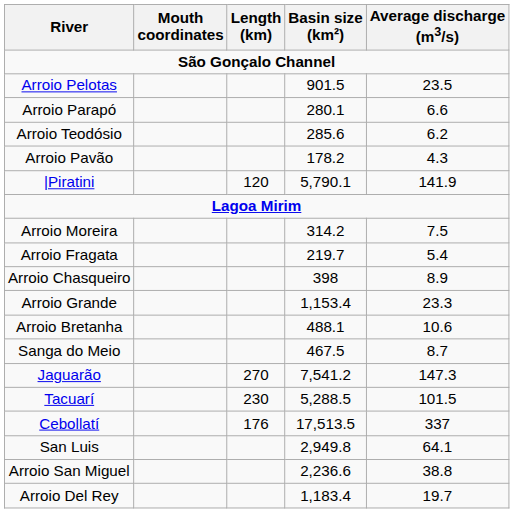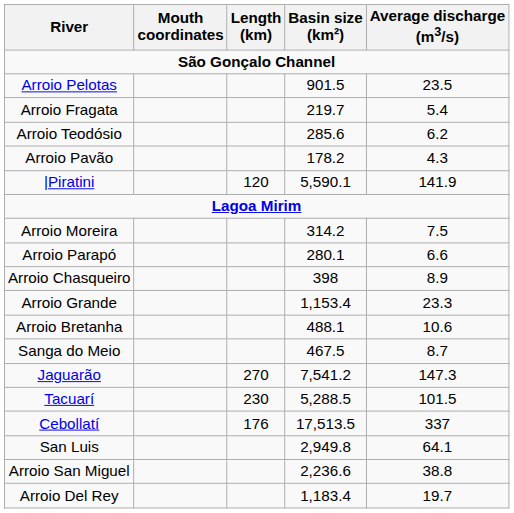 <table class="wikitable" style="text-align:center;">
 <tr>
 <th>River</th>
 <th>Mouth<br>coordinates</th>
 <th>Length<br>(km)</th>
 <th>Basin size<br>(km²)</th>
 <th>Average discharge<br>(m<sup>3</sup>/s)</th>
 </tr>
 <tr>
 <td colspan="5"><strong>São Gonçalo Channel</strong></td>
 </tr>
 <tr>
 <td><a href='#'>Arroio Pelotas</a></td>
 <td></td>
 <td></td>
 <td>901.5</td>
 <td>23.5</td>
 </tr>
 <tr>
-<td>Arroio Parapó</td>
+<td>Arroio Fragata</td>
 <td></td>
 <td></td>
-<td>280.1</td>
-<td>6.6</td>
+<td>219.7</td>
+<td>5.4</td>
 </tr>
 <tr>
 <td>Arroio Teodósio</td>
 <td></td>
 <td></td>
 <td>285.6</td>
 <td>6.2</td>
 </tr>
 <tr>
 <td>Arroio Pavão</td>
 <td></td>
 <td></td>
 <td>178.2</td>
 <td>4.3</td>
 </tr>
 <tr>
 <td><a href='#'>|Piratini</a></td>
 <td></td>
 <td>120</td>
-<td>5,790.1</td>
+<td>5,590.1</td>
 <td>141.9</td>
 </tr>
 <tr>
 <td colspan="5"><strong><a href='#'>Lagoa Mirim</a></strong></td>
 </tr>
 <tr>
 <td>Arroio Moreira</td>
 <td></td>
 <td></td>
 <td>314.2</td>
 <td>7.5</td>
 </tr>
 <tr>
-<td>Arroio Fragata</td>
+<td>Arroio Parapó</td>
 <td></td>
 <td></td>
-<td>219.7</td>
-<td>5.4</td>
+<td>280.1</td>
+<td>6.6</td>
 </tr>
 <tr>
 <td>Arroio Chasqueiro</td>
 <td></td>
 <td></td>
 <td>398</td>
 <td>8.9</td>
 </tr>
 <tr>
 <td>Arroio Grande</td>
 <td></td>
 <td></td>
 <td>1,153.4</td>
 <td>23.3</td>
 </tr>
 <tr>
 <td>Arroio Bretanha</td>
 <td></td>
 <td></td>
 <td>488.1</td>
 <td>10.6</td>
 </tr>
 <tr>
 <td>Sanga do Meio</td>
 <td></td>
 <td></td>
 <td>467.5</td>
 <td>8.7</td>
 </tr>
 <tr>
 <td><a href='#'>Jaguarão</a></td>
 <td></td>
 <td>270</td>
 <td>7,541.2</td>
 <td>147.3</td>
 </tr>
 <tr>
 <td><a href='#'>Tacuarí</a></td>
 <td></td>
 <td>230</td>
 <td>5,288.5</td>
 <td>101.5</td>
 </tr>
 <tr>
 <td><a href='#'>Cebollatí</a></td>
 <td></td>
 <td>176</td>
 <td>17,513.5</td>
 <td>337</td>
 </tr>
 <tr>
 <td>San Luis</td>
 <td></td>
 <td></td>
 <td>2,949.8</td>
 <td>64.1</td>
 </tr>
 <tr>
 <td>Arroio San Miguel</td>
 <td></td>
 <td></td>
 <td>2,236.6</td>
 <td>38.8</td>
 </tr>
 <tr>
 <td>Arroio Del Rey</td>
 <td></td>
 <td></td>
 <td>1,183.4</td>
 <td>19.7</td>
 </tr>
 </table>
